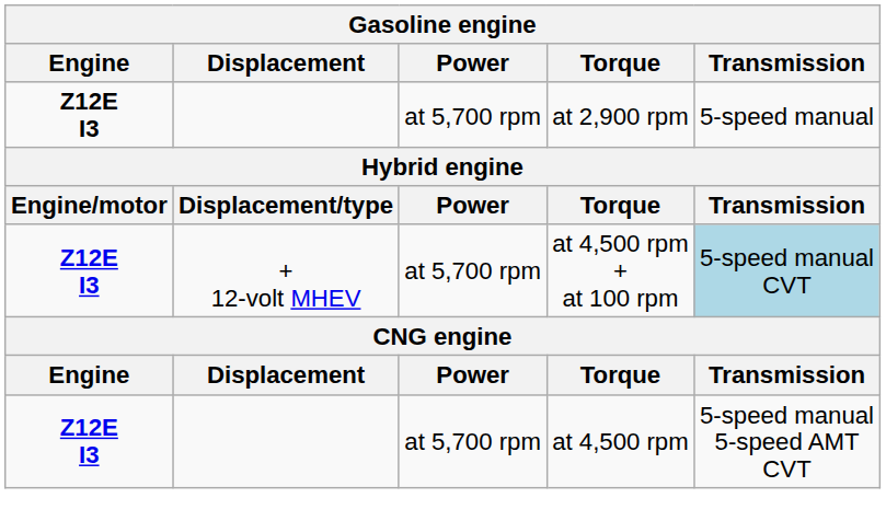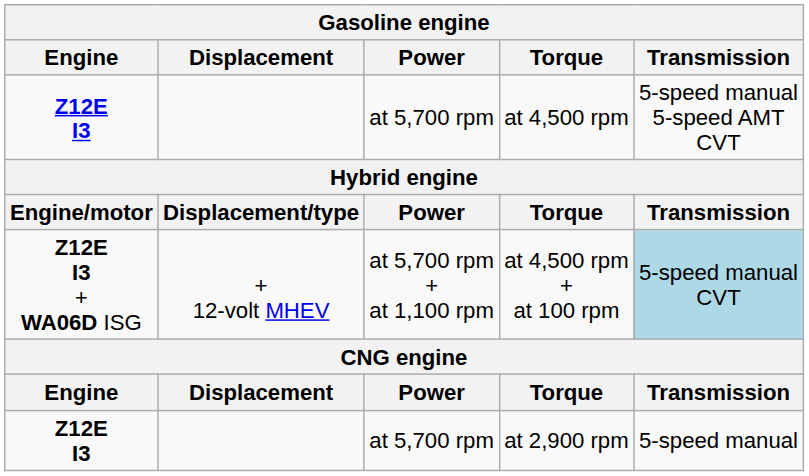 <table class="wikitable" style="text-align:center; font-size:95%;">
 <tr>
 <th colspan=5>Gasoline engine</th>
+</tr>
+<tr>
+<th>Engine</th>
+<th>Displacement</th>
+<th>Power</th>
+<th>Torque</th>
+<th>Transmission</th>
+</tr>
+<tr>
+<td><strong><a href='#'>Z12E</a></strong><br><strong><a href='#'>I3</a></strong></td>
+<td></td>
+<td> at 5,700 rpm</td>
+<td> at 4,500 rpm</td>
+<td>5-speed manual<br>5-speed AMT<br>CVT</td>
+</tr>
+<tr>
+<th colspan=5>Hybrid engine</th>
+</tr>
+<tr>
+<th>Engine/motor</th>
+<th>Displacement/type</th>
+<th>Power</th>
+<th>Torque</th>
+<th>Transmission</th>
+</tr>
+<tr>
+<td><strong>Z12E</strong><br><strong>I3</strong><br>+<br><strong>WA06D</strong> ISG</td>
+<td><br>+<br>12-volt <a href='#'>MHEV</a></td>
+<td> at 5,700 rpm<br>+<br> at 1,100 rpm</td>
+<td> at 4,500 rpm<br>+<br> at 100 rpm</td>
+<td style="background: lightblue;">5-speed manual<br>CVT</td>
+</tr>
+<tr>
+<th colspan=5>CNG engine</th>
 </tr>
 <tr>
 <th>Engine</th>
 <th>Displacement</th>
 <th>Power</th>
 <th>Torque</th>
 <th>Transmission</th>
 </tr>
 <tr>
 <td><strong>Z12E</strong><br><strong>I3</strong></td>
 <td></td>
 <td> at 5,700 rpm</td>
 <td> at 2,900 rpm</td>
 <td>5-speed manual</td>
 </tr>
-<tr>
-<th colspan=5>Hybrid engine</th>
-</tr>
-<tr>
-<th>Engine/motor</th>
-<th>Displacement/type</th>
-<th>Power</th>
-<th>Torque</th>
-<th>Transmission</th>
-</tr>
-<tr>
-<td><strong><a href='#'>Z12E</a></strong><br><strong><a href='#'>I3</a></strong></td>
-<td><br>+<br>12-volt <a href='#'>MHEV</a></td>
-<td> at 5,700 rpm</td>
-<td> at 4,500 rpm<br>+<br> at 100 rpm</td>
-<td style="background: lightblue;">5-speed manual<br>CVT</td>
-</tr>
-<tr>
-<th colspan=5>CNG engine</th>
-</tr>
-<tr>
-<th>Engine</th>
-<th>Displacement</th>
-<th>Power</th>
-<th>Torque</th>
-<th>Transmission</th>
-</tr>
-<tr>
-<td><strong><a href='#'>Z12E</a></strong><br><strong><a href='#'>I3</a></strong></td>
-<td></td>
-<td> at 5,700 rpm</td>
-<td> at 4,500 rpm</td>
-<td>5-speed manual<br>5-speed AMT<br>CVT</td>
-</tr>
 </table>
